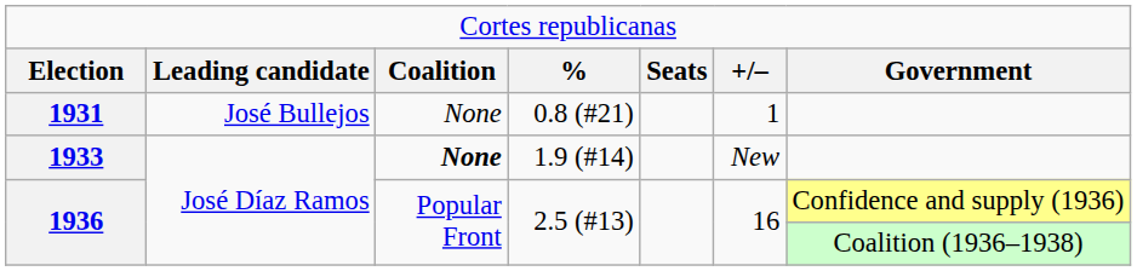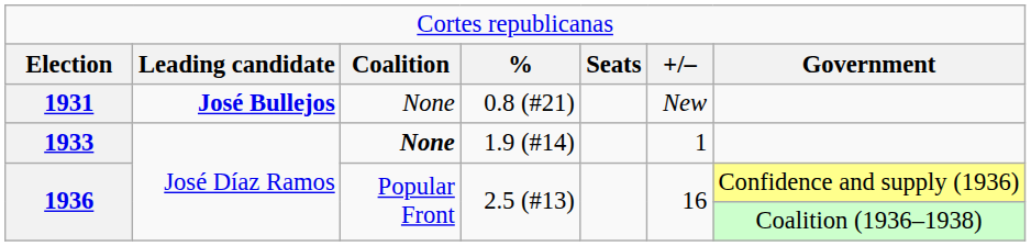 <table class="wikitable" style="text-align:right;">
 <tr>
 <td colspan="9" align="center"><a href='#'>Cortes republicanas</a></td>
 </tr>
 <tr>
 <th width="75">Election</th>
 <th>Leading candidate</th>
 <th width="70">Coalition</th>
 <th width="70">%</th>
 <th>Seats</th>
 <th width="35">+/–</th>
 <th>Government</th>
 </tr>
 <tr>
 <th><a href='#'>1931</a></th>
-<td><a href='#'>José Bullejos</a></td>
+<td><strong><a href='#'>José Bullejos</a></strong></td>
 <td><em>None</em></td>
 <td>0.8 (#21)</td>
 <td></td>
-<td>1</td>
+<td><em>New</em></td>
 <td></td>
 </tr>
 <tr>
 <th><a href='#'>1933</a></th>
 <td rowspan="3"><a href='#'>José Díaz Ramos</a></td>
 <td><strong><em>None</em></strong></td>
 <td>1.9 (#14)</td>
 <td></td>
-<td><em>New</em></td>
+<td>1</td>
 <td></td>
 </tr>
 <tr>
 <th rowspan="2"><a href='#'>1936</a></th>
 <td rowspan="2"><a href='#'>Popular Front</a></td>
 <td rowspan="2">2.5 (#13)</td>
 <td rowspan="2"></td>
 <td rowspan="2">16</td>
 <td style="background:#ffff8c;">Confidence and supply (1936)</td>
 </tr>
 <tr>
 <td style="background:#cfc;" align="center">Coalition (1936–1938)</td>
 </tr>
 </table>
